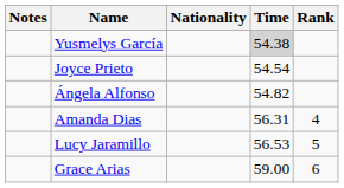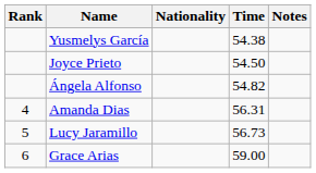 <table class="wikitable sortable" style="text-align:center">
 <tr>
-<th>Notes</th>
+<th>Rank</th>
 <th>Name</th>
 <th>Nationality</th>
 <th>Time</th>
-<th>Rank</th>
+<th>Notes</th>
 </tr>
 <tr>
-<td></td>
+<td align=center></td>
 <td align=left><a href='#'>Yusmelys García</a></td>
 <td align=left></td>
-<td style="background: lightgrey;">54.38</td>
-<td align=center></td>
+<td>54.38</td>
+<td></td>
 </tr>
 <tr>
-<td></td>
+<td align=center></td>
 <td align=left><a href='#'>Joyce Prieto</a></td>
 <td align=left></td>
-<td>54.54</td>
-<td align=center></td>
+<td>54.50</td>
+<td></td>
 </tr>
 <tr>
-<td></td>
+<td align=center></td>
 <td align=left><a href='#'>Ángela Alfonso</a></td>
 <td align=left></td>
 <td>54.82</td>
-<td align=center></td>
+<td></td>
 </tr>
 <tr>
-<td></td>
+<td align=center>4</td>
 <td align=left><a href='#'>Amanda Dias</a></td>
 <td align=left></td>
 <td>56.31</td>
-<td align=center>4</td>
+<td></td>
 </tr>
 <tr>
-<td></td>
+<td align=center>5</td>
 <td align=left><a href='#'>Lucy Jaramillo</a></td>
 <td align=left></td>
-<td>56.53</td>
-<td align=center>5</td>
+<td>56.73</td>
+<td></td>
 </tr>
 <tr>
-<td></td>
+<td align=center>6</td>
 <td align=left><a href='#'>Grace Arias</a></td>
 <td align=left></td>
 <td>59.00</td>
-<td align=center>6</td>
+<td></td>
 </tr>
 </table>
